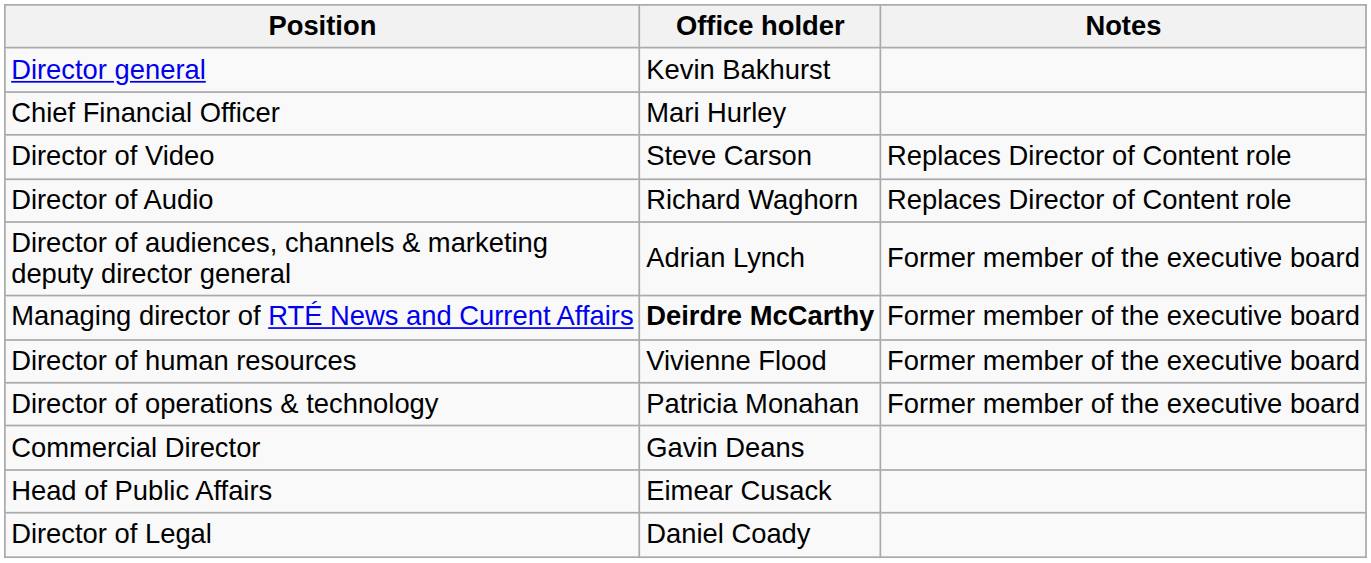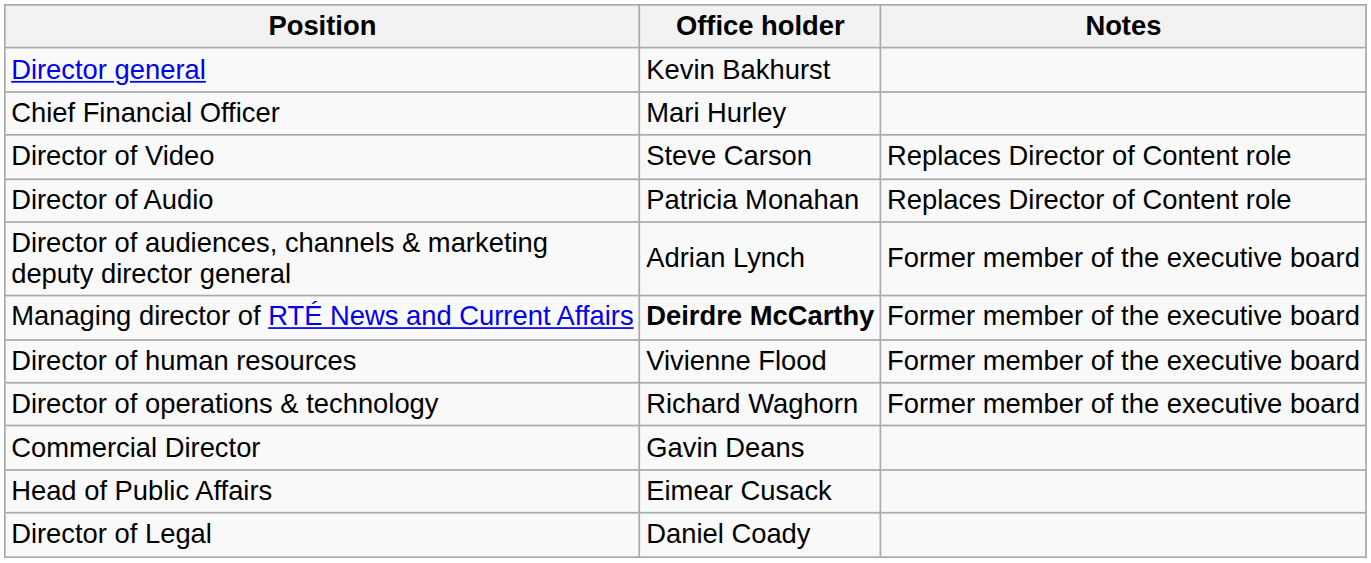 <table class="wikitable">
 <tr>
 <th>Position</th>
 <th>Office holder</th>
 <th>Notes</th>
 </tr>
 <tr>
 <td><a href='#'>Director general</a></td>
 <td>Kevin Bakhurst</td>
 <td></td>
 </tr>
 <tr>
 <td>Chief Financial Officer</td>
 <td>Mari Hurley</td>
 <td></td>
 </tr>
 <tr>
 <td>Director of Video</td>
 <td>Steve Carson</td>
 <td>Replaces Director of Content role</td>
 </tr>
 <tr>
 <td>Director of Audio</td>
-<td>Richard Waghorn</td>
+<td>Patricia Monahan</td>
 <td>Replaces Director of Content role</td>
 </tr>
 <tr>
 <td>Director of audiences, channels & marketing<br>deputy director general</td>
 <td>Adrian Lynch</td>
 <td>Former member of the executive board</td>
 </tr>
 <tr>
 <td>Managing director of <a href='#'>RTÉ News and Current Affairs</a></td>
 <td><strong>Deirdre McCarthy</strong></td>
 <td>Former member of the executive board</td>
 </tr>
 <tr>
 <td>Director of human resources</td>
 <td>Vivienne Flood</td>
 <td>Former member of the executive board</td>
 </tr>
 <tr>
 <td>Director of operations & technology</td>
-<td>Patricia Monahan</td>
+<td>Richard Waghorn</td>
 <td>Former member of the executive board</td>
 </tr>
 <tr>
 <td>Commercial Director</td>
 <td>Gavin Deans</td>
 <td></td>
 </tr>
 <tr>
 <td>Head of Public Affairs</td>
 <td>Eimear Cusack</td>
 <td></td>
 </tr>
 <tr>
 <td>Director of Legal</td>
 <td>Daniel Coady</td>
 <td></td>
 </tr>
 </table>
